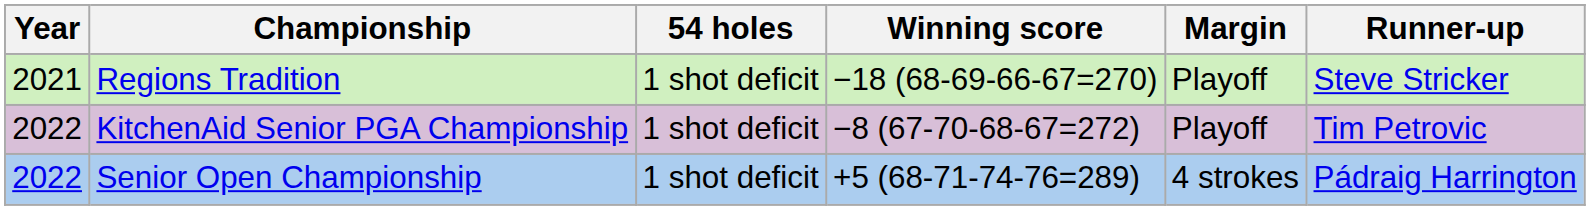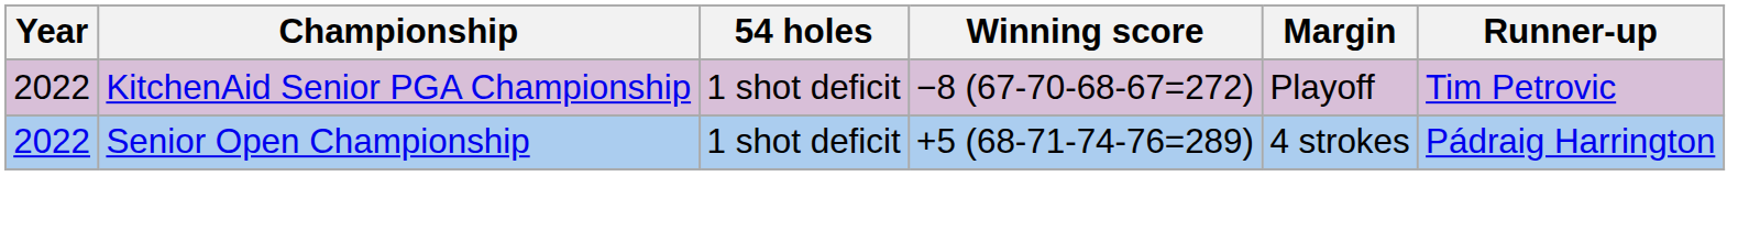 <table class="wikitable">
 <tr>
 <th>Year</th>
 <th>Championship</th>
 <th>54 holes</th>
 <th>Winning score</th>
 <th>Margin</th>
 <th>Runner-up</th>
-</tr>
-<tr style="background:#D0F0C0;">
-<td>2021</td>
-<td><a href='#'>Regions Tradition</a></td>
-<td>1 shot deficit</td>
-<td>−18 (68-69-66-67=270)</td>
-<td>Playoff</td>
-<td> <a href='#'>Steve Stricker</a></td>
 </tr>
 <tr style="background:thistle;">
 <td>2022</td>
 <td><a href='#'>KitchenAid Senior PGA Championship</a></td>
 <td>1 shot deficit</td>
 <td>−8 (67-70-68-67=272)</td>
 <td>Playoff</td>
 <td> <a href='#'>Tim Petrovic</a></td>
 </tr>
 <tr style="background:#ABCDEF;">
 <td><a href='#'>2022</a></td>
 <td><a href='#'>Senior Open Championship</a></td>
 <td>1 shot deficit</td>
 <td>+5 (68-71-74-76=289)</td>
 <td>4 strokes</td>
 <td> <a href='#'>Pádraig Harrington</a></td>
 </tr>
 </table>
